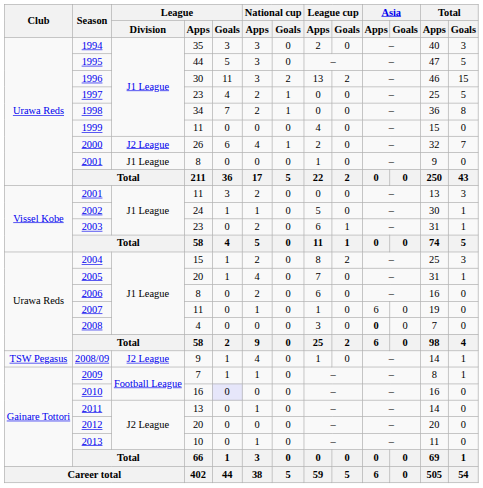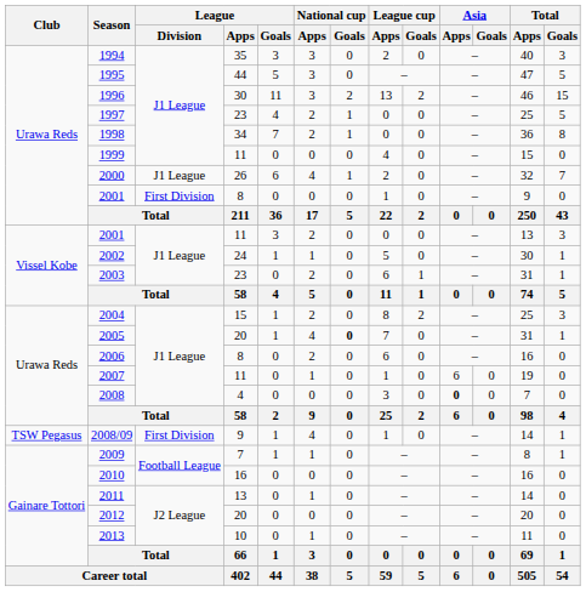 <table class="wikitable" style="text-align:center">
 <tr>
 <th rowspan="2">Club</th>
 <th rowspan="2">Season</th>
 <th colspan="3">League</th>
 <th colspan="2">National cup</th>
 <th colspan="2">League cup</th>
 <th colspan="2"><a href='#'>Asia</a></th>
 <th colspan="2">Total</th>
 </tr>
 <tr>
 <th>Division</th>
 <th>Apps</th>
 <th>Goals</th>
 <th>Apps</th>
 <th>Goals</th>
 <th>Apps</th>
 <th>Goals</th>
 <th>Apps</th>
 <th>Goals</th>
 <th>Apps</th>
 <th>Goals</th>
 </tr>
 <tr>
 <td rowspan="9"><a href='#'>Urawa Reds</a></td>
 <td><a href='#'>1994</a></td>
 <td rowspan="6"><a href='#'>J1 League</a></td>
 <td>35</td>
 <td>3</td>
 <td>3</td>
 <td>0</td>
 <td>2</td>
 <td>0</td>
 <td colspan="2">–</td>
 <td>40</td>
 <td>3</td>
 </tr>
 <tr>
 <td><a href='#'>1995</a></td>
 <td>44</td>
 <td>5</td>
 <td>3</td>
 <td>0</td>
 <td colspan="2">–</td>
 <td colspan="2">–</td>
 <td>47</td>
 <td>5</td>
 </tr>
 <tr>
 <td><a href='#'>1996</a></td>
 <td>30</td>
 <td>11</td>
 <td>3</td>
 <td>2</td>
 <td>13</td>
 <td>2</td>
 <td colspan="2">–</td>
 <td>46</td>
 <td>15</td>
 </tr>
 <tr>
 <td><a href='#'>1997</a></td>
 <td>23</td>
 <td>4</td>
 <td>2</td>
 <td>1</td>
 <td>0</td>
 <td>0</td>
 <td colspan="2">–</td>
 <td>25</td>
 <td>5</td>
 </tr>
 <tr>
 <td><a href='#'>1998</a></td>
 <td>34</td>
 <td>7</td>
 <td>2</td>
 <td>1</td>
 <td>0</td>
 <td>0</td>
 <td colspan="2">–</td>
 <td>36</td>
 <td>8</td>
 </tr>
 <tr>
 <td><a href='#'>1999</a></td>
 <td>11</td>
 <td>0</td>
 <td>0</td>
 <td>0</td>
 <td>4</td>
 <td>0</td>
 <td colspan="2">–</td>
 <td>15</td>
 <td>0</td>
 </tr>
 <tr>
 <td><a href='#'>2000</a></td>
-<td><a href='#'>J2 League</a></td>
+<td>J1 League</td>
 <td>26</td>
 <td>6</td>
 <td>4</td>
 <td>1</td>
 <td>2</td>
 <td>0</td>
 <td colspan="2">–</td>
 <td>32</td>
 <td>7</td>
 </tr>
 <tr>
 <td><a href='#'>2001</a></td>
-<td>J1 League</td>
+<td><a href='#'>First Division</a></td>
 <td>8</td>
 <td>0</td>
 <td>0</td>
 <td>0</td>
 <td>1</td>
 <td>0</td>
 <td colspan="2">–</td>
 <td>9</td>
 <td>0</td>
 </tr>
 <tr>
 <th colspan="2">Total</th>
 <th>211</th>
 <th>36</th>
 <th>17</th>
 <th>5</th>
 <th>22</th>
 <th>2</th>
 <th>0</th>
 <th>0</th>
 <th>250</th>
 <th>43</th>
 </tr>
 <tr>
 <td rowspan="4"><a href='#'>Vissel Kobe</a></td>
 <td><a href='#'>2001</a></td>
 <td rowspan="3">J1 League</td>
 <td>11</td>
 <td>3</td>
 <td>2</td>
 <td>0</td>
 <td>0</td>
 <td>0</td>
 <td colspan="2">–</td>
 <td>13</td>
 <td>3</td>
 </tr>
 <tr>
 <td><a href='#'>2002</a></td>
 <td>24</td>
 <td>1</td>
 <td>1</td>
 <td>0</td>
 <td>5</td>
 <td>0</td>
 <td colspan="2">–</td>
 <td>30</td>
 <td>1</td>
 </tr>
 <tr>
 <td><a href='#'>2003</a></td>
 <td>23</td>
 <td>0</td>
 <td>2</td>
 <td>0</td>
 <td>6</td>
 <td>1</td>
 <td colspan="2">–</td>
 <td>31</td>
 <td>1</td>
 </tr>
 <tr>
 <th colspan="2">Total</th>
 <th>58</th>
 <th>4</th>
 <th>5</th>
 <th>0</th>
 <th>11</th>
 <th>1</th>
 <th>0</th>
 <th>0</th>
 <th>74</th>
 <th>5</th>
 </tr>
 <tr>
 <td rowspan="6">Urawa Reds</td>
 <td><a href='#'>2004</a></td>
 <td rowspan="5">J1 League</td>
 <td>15</td>
 <td>1</td>
 <td>2</td>
 <td>0</td>
 <td>8</td>
 <td>2</td>
 <td colspan="2">–</td>
 <td>25</td>
 <td>3</td>
 </tr>
 <tr>
 <td><a href='#'>2005</a></td>
 <td>20</td>
 <td>1</td>
 <td>4</td>
-<td>0</td>
+<td><strong>0</strong></td>
 <td>7</td>
 <td>0</td>
 <td colspan="2">–</td>
 <td>31</td>
 <td>1</td>
 </tr>
 <tr>
 <td><a href='#'>2006</a></td>
 <td>8</td>
 <td>0</td>
 <td>2</td>
 <td>0</td>
 <td>6</td>
 <td>0</td>
 <td colspan="2">–</td>
 <td>16</td>
 <td>0</td>
 </tr>
 <tr>
 <td><a href='#'>2007</a></td>
 <td>11</td>
 <td>0</td>
 <td>1</td>
 <td>0</td>
 <td>1</td>
 <td>0</td>
 <td>6</td>
 <td>0</td>
 <td>19</td>
 <td>0</td>
 </tr>
 <tr>
 <td><a href='#'>2008</a></td>
 <td>4</td>
 <td>0</td>
 <td>0</td>
 <td>0</td>
 <td>3</td>
 <td>0</td>
 <td><strong>0</strong></td>
 <td>0</td>
 <td>7</td>
 <td>0</td>
 </tr>
 <tr>
 <th colspan="2">Total</th>
 <th>58</th>
 <th>2</th>
 <th>9</th>
 <th>0</th>
 <th>25</th>
 <th>2</th>
 <th>6</th>
 <th>0</th>
 <th>98</th>
 <th>4</th>
 </tr>
 <tr>
 <td><a href='#'>TSW Pegasus</a></td>
 <td><a href='#'>2008/09</a></td>
-<td><a href='#'>J2 League</a></td>
+<td><a href='#'>First Division</a></td>
 <td>9</td>
 <td>1</td>
 <td>4</td>
 <td>0</td>
 <td>1</td>
 <td>0</td>
 <td colspan="2">–</td>
 <td>14</td>
 <td>1</td>
 </tr>
 <tr>
 <td rowspan="6"><a href='#'>Gainare Tottori</a></td>
 <td><a href='#'>2009</a></td>
 <td rowspan="2"><a href='#'>Football League</a></td>
 <td>7</td>
 <td>1</td>
 <td>1</td>
 <td>0</td>
 <td colspan="2">–</td>
 <td colspan="2">–</td>
 <td>8</td>
 <td>1</td>
 </tr>
 <tr>
 <td><a href='#'>2010</a></td>
 <td>16</td>
-<td style="background: lavender;">0</td>
+<td>0</td>
 <td>0</td>
 <td>0</td>
 <td colspan="2">–</td>
 <td colspan="2">–</td>
 <td>16</td>
 <td>0</td>
 </tr>
 <tr>
 <td><a href='#'>2011</a></td>
 <td rowspan="3">J2 League</td>
 <td>13</td>
 <td>0</td>
 <td>1</td>
 <td>0</td>
 <td colspan="2">–</td>
 <td colspan="2">–</td>
 <td>14</td>
 <td>0</td>
 </tr>
 <tr>
 <td><a href='#'>2012</a></td>
 <td>20</td>
 <td>0</td>
 <td>0</td>
 <td>0</td>
 <td colspan="2">–</td>
 <td colspan="2">–</td>
 <td>20</td>
 <td>0</td>
 </tr>
 <tr>
 <td><a href='#'>2013</a></td>
 <td>10</td>
 <td>0</td>
 <td>1</td>
 <td>0</td>
 <td colspan="2">–</td>
 <td colspan="2">–</td>
 <td>11</td>
 <td>0</td>
 </tr>
 <tr>
 <th colspan="2">Total</th>
 <th>66</th>
 <th>1</th>
 <th>3</th>
 <th>0</th>
 <th>0</th>
 <th>0</th>
 <th>0</th>
 <th>0</th>
 <th>69</th>
 <th>1</th>
 </tr>
 <tr>
 <th colspan="3">Career total</th>
 <th>402</th>
 <th>44</th>
 <th>38</th>
 <th>5</th>
 <th>59</th>
 <th>5</th>
 <th>6</th>
 <th>0</th>
 <th>505</th>
 <th>54</th>
 </tr>
 </table>
